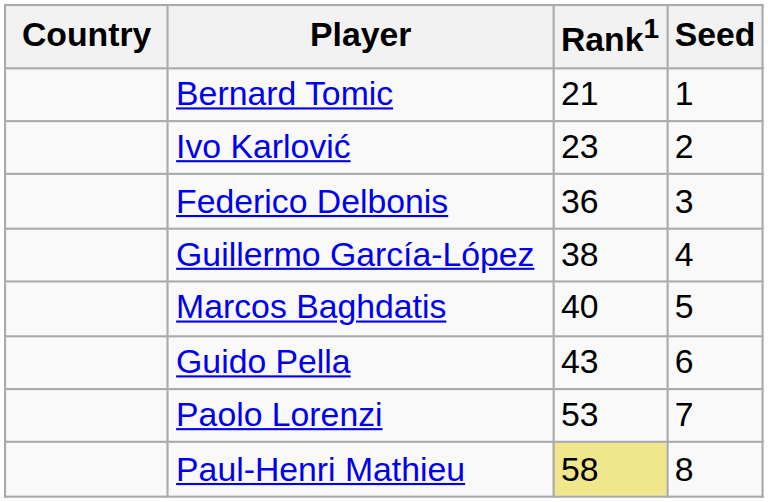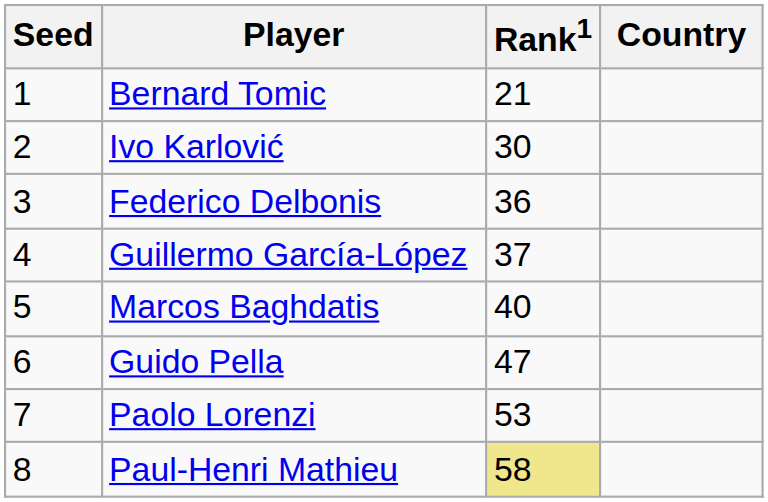 <table class="sortable wikitable">
 <tr>
-<th width="70">Country</th>
+<th>Seed</th>
 <th width="175">Player</th>
 <th>Rank<sup>1</sup></th>
-<th>Seed</th>
+<th width="70">Country</th>
 </tr>
 <tr>
-<td></td>
+<td>1</td>
 <td><a href='#'>Bernard Tomic</a></td>
 <td>21</td>
-<td>1</td>
+<td></td>
 </tr>
 <tr>
+<td>2</td>
+<td><a href='#'>Ivo Karlović</a></td>
+<td>30</td>
 <td></td>
-<td><a href='#'>Ivo Karlović</a></td>
-<td>23</td>
-<td>2</td>
 </tr>
 <tr>
-<td></td>
+<td>3</td>
 <td><a href='#'>Federico Delbonis</a></td>
 <td>36</td>
-<td>3</td>
+<td></td>
 </tr>
 <tr>
+<td>4</td>
+<td><a href='#'>Guillermo García-López</a></td>
+<td>37</td>
 <td></td>
-<td><a href='#'>Guillermo García-López</a></td>
-<td>38</td>
-<td>4</td>
 </tr>
 <tr>
-<td></td>
+<td>5</td>
 <td><a href='#'>Marcos Baghdatis</a></td>
 <td>40</td>
-<td>5</td>
+<td></td>
 </tr>
 <tr>
+<td>6</td>
+<td><a href='#'>Guido Pella</a></td>
+<td>47</td>
 <td></td>
-<td><a href='#'>Guido Pella</a></td>
-<td>43</td>
-<td>6</td>
 </tr>
 <tr>
-<td></td>
+<td>7</td>
 <td><a href='#'>Paolo Lorenzi</a></td>
 <td>53</td>
-<td>7</td>
+<td></td>
 </tr>
 <tr>
-<td></td>
+<td>8</td>
 <td><a href='#'>Paul-Henri Mathieu</a></td>
 <td style="background: khaki;">58</td>
-<td>8</td>
+<td></td>
 </tr>
 </table>
